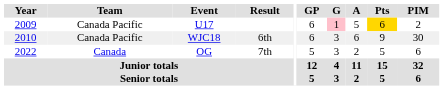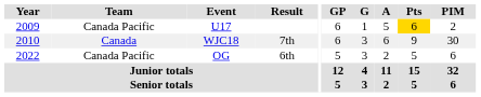 <table border="0" cellpadding="1" cellspacing="0" ID="Table3" style="text-align:center; width:40em">
 <tr ALIGN="centre" bgcolor="#e0e0e0">
 <th>Year</th>
 <th>Team</th>
 <th>Event</th>
 <th>Result</th>
 <th rowspan="99" bgcolor="#ffffff"></th>
 <th>GP</th>
 <th>G</th>
 <th>A</th>
 <th>Pts</th>
 <th>PIM</th>
 </tr>
 <tr>
 <td><a href='#'>2009</a></td>
 <td>Canada Pacific</td>
 <td><a href='#'>U17</a></td>
 <td></td>
 <td>6</td>
-<td style="background: pink;">1</td>
+<td>1</td>
 <td>5</td>
 <td style="background: gold;">6</td>
 <td>2</td>
 </tr>
 <tr bgcolor="#f0f0f0">
 <td><a href='#'>2010</a></td>
-<td>Canada Pacific</td>
+<td><a href='#'>Canada</a></td>
 <td><a href='#'>WJC18</a></td>
-<td>6th</td>
+<td>7th</td>
 <td>6</td>
 <td>3</td>
 <td>6</td>
 <td>9</td>
 <td>30</td>
 </tr>
 <tr>
 <td><a href='#'>2022</a></td>
-<td><a href='#'>Canada</a></td>
+<td>Canada Pacific</td>
 <td><a href='#'>OG</a></td>
-<td>7th</td>
+<td>6th</td>
 <td>5</td>
 <td>3</td>
 <td>2</td>
 <td>5</td>
 <td>6</td>
 </tr>
 <tr bgcolor="#e0e0e0">
 <th colspan="4">Junior totals</th>
 <th>12</th>
 <th>4</th>
 <th>11</th>
 <th>15</th>
 <th>32</th>
 </tr>
 <tr bgcolor="#e0e0e0">
 <th colspan="4">Senior totals</th>
 <th>5</th>
 <th>3</th>
 <th>2</th>
 <th>5</th>
 <th>6</th>
 </tr>
 </table>
